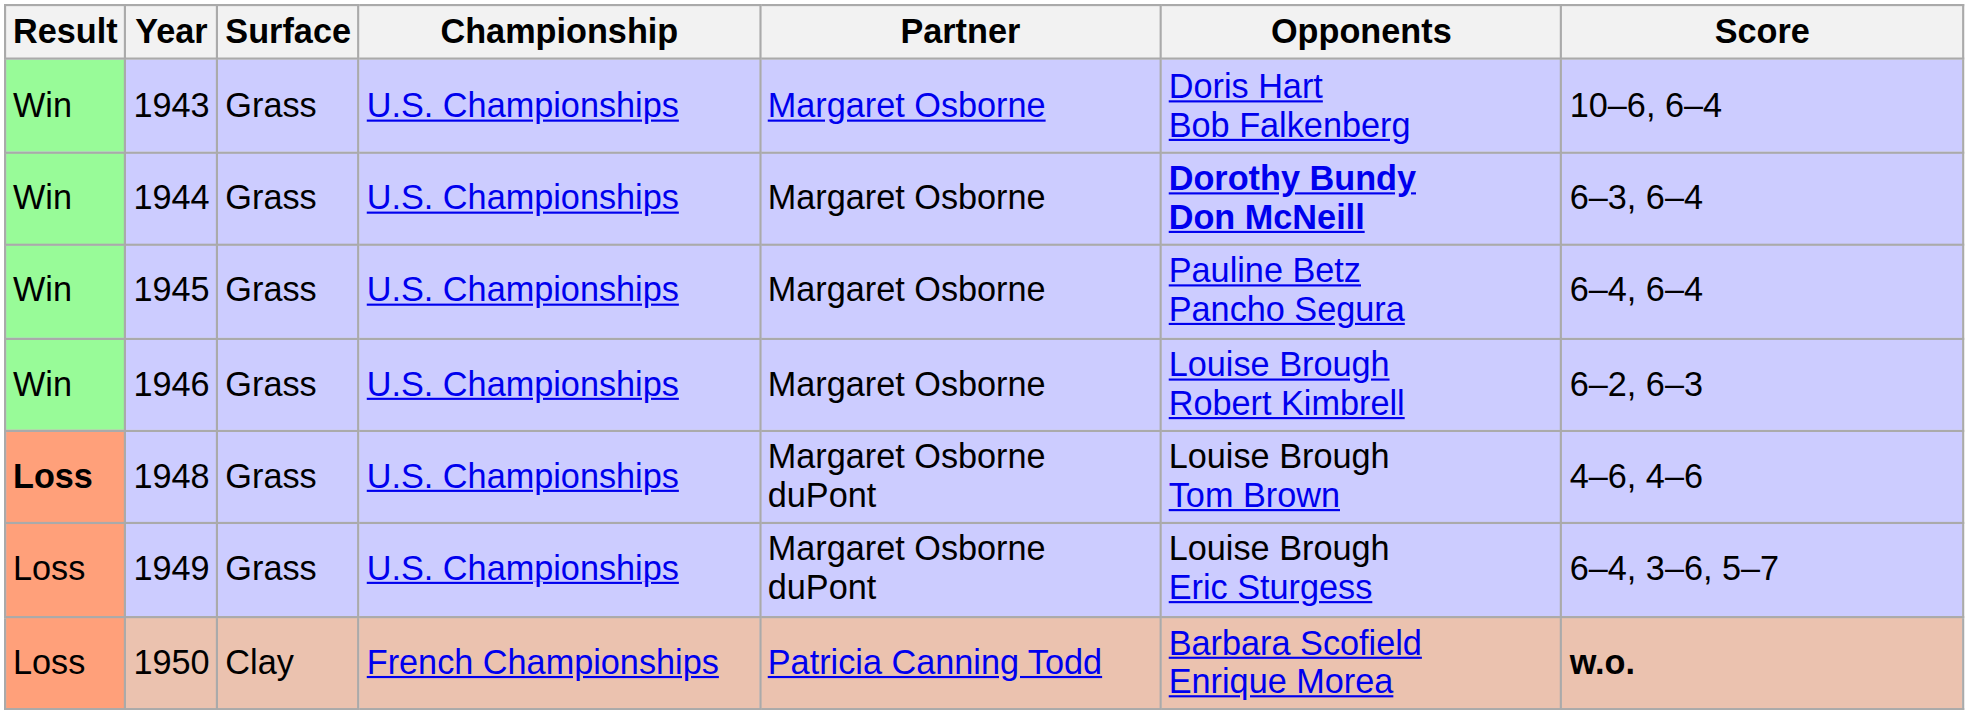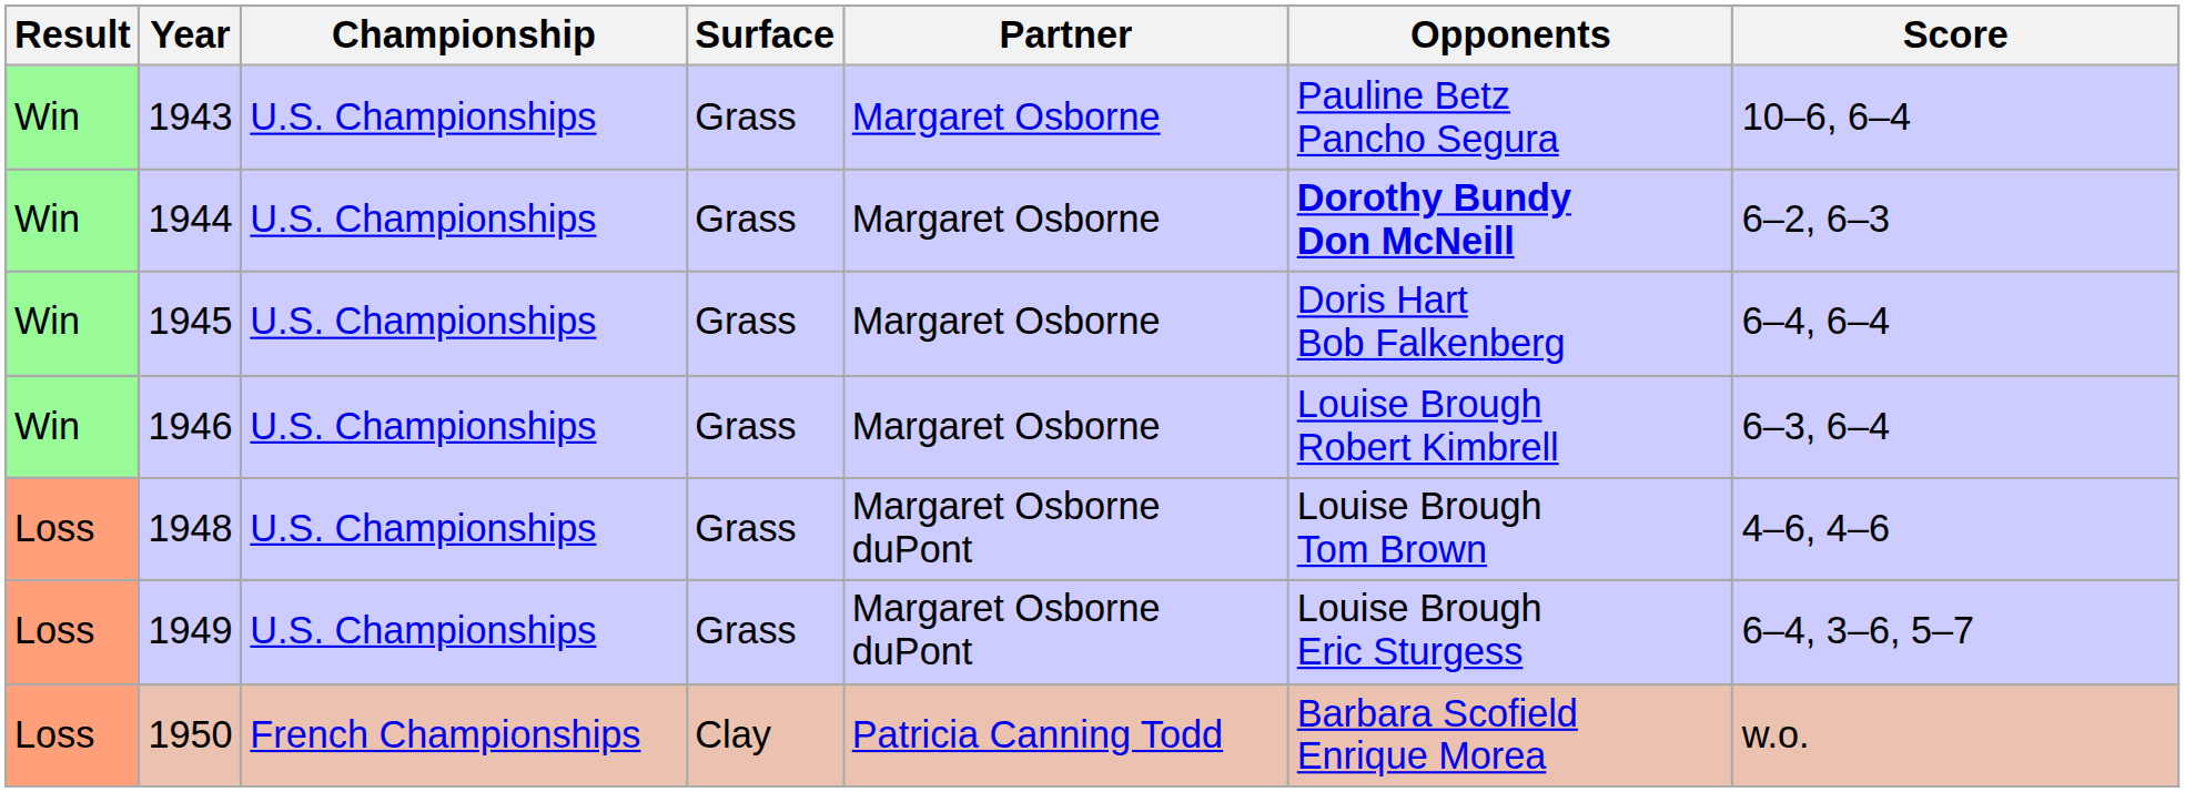 <table class="sortable wikitable">
 <tr>
 <th style="width:40px">Result</th>
 <th style="width:35px">Year</th>
+<th style="width:180px">Championship</th>
 <th style="width:50px">Surface</th>
-<th style="width:180px">Championship</th>
 <th style="width:180px">Partner</th>
 <th style="width:180px">Opponents</th>
 <th style="width:180px" class="unsortable">Score</th>
 </tr>
 <tr style="background:#ccf;">
 <td style="background:#98fb98;">Win</td>
 <td>1943</td>
+<td><a href='#'>U.S. Championships</a></td>
 <td>Grass</td>
-<td><a href='#'>U.S. Championships</a></td>
 <td> <a href='#'>Margaret Osborne</a></td>
-<td> <a href='#'>Doris Hart</a><br> <a href='#'>Bob Falkenberg</a></td>
+<td> <a href='#'>Pauline Betz</a><br> <a href='#'>Pancho Segura</a></td>
 <td>10–6, 6–4</td>
 </tr>
 <tr style="background:#ccf;">
 <td style="background:#98fb98;">Win</td>
 <td>1944</td>
+<td><a href='#'>U.S. Championships</a></td>
 <td>Grass</td>
-<td><a href='#'>U.S. Championships</a></td>
 <td> Margaret Osborne</td>
 <td><strong> <a href='#'>Dorothy Bundy</a><br> <a href='#'>Don McNeill</a></strong></td>
-<td>6–3, 6–4</td>
+<td>6–2, 6–3</td>
 </tr>
 <tr style="background:#ccf;">
 <td style="background:#98fb98;">Win</td>
 <td>1945</td>
+<td><a href='#'>U.S. Championships</a></td>
 <td>Grass</td>
-<td><a href='#'>U.S. Championships</a></td>
 <td> Margaret Osborne</td>
-<td> <a href='#'>Pauline Betz</a><br> <a href='#'>Pancho Segura</a></td>
+<td> <a href='#'>Doris Hart</a><br> <a href='#'>Bob Falkenberg</a></td>
 <td>6–4, 6–4</td>
 </tr>
 <tr style="background:#ccf;">
 <td style="background:#98fb98;">Win</td>
 <td>1946</td>
+<td><a href='#'>U.S. Championships</a></td>
 <td>Grass</td>
-<td><a href='#'>U.S. Championships</a></td>
 <td> Margaret Osborne</td>
 <td> <a href='#'>Louise Brough</a><br> <a href='#'>Robert Kimbrell</a></td>
-<td>6–2, 6–3</td>
+<td>6–3, 6–4</td>
 </tr>
 <tr style="background:#ccf;">
-<td style="background:#ffa07a;"><strong>Loss</strong></td>
+<td style="background:#ffa07a;">Loss</td>
 <td>1948</td>
+<td><a href='#'>U.S. Championships</a></td>
 <td>Grass</td>
-<td><a href='#'>U.S. Championships</a></td>
 <td> Margaret Osborne duPont</td>
 <td> Louise Brough<br> <a href='#'>Tom Brown</a></td>
 <td>4–6, 4–6</td>
 </tr>
 <tr style="background:#ccf;">
 <td style="background:#ffa07a;">Loss</td>
 <td>1949</td>
+<td><a href='#'>U.S. Championships</a></td>
 <td>Grass</td>
-<td><a href='#'>U.S. Championships</a></td>
 <td> Margaret Osborne duPont</td>
 <td> Louise Brough<br> <a href='#'>Eric Sturgess</a></td>
 <td>6–4, 3–6, 5–7</td>
 </tr>
 <tr style="background:#ebc2af;">
 <td style="background:#ffa07a;">Loss</td>
 <td>1950</td>
+<td><a href='#'>French Championships</a></td>
 <td>Clay</td>
-<td><a href='#'>French Championships</a></td>
 <td> <a href='#'>Patricia Canning Todd</a></td>
 <td> <a href='#'>Barbara Scofield</a> <br>  <a href='#'>Enrique Morea</a></td>
-<td><strong>w.o.</strong></td>
+<td>w.o.</td>
 </tr>
 </table>
